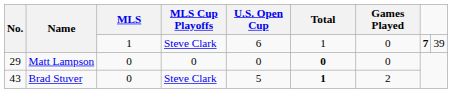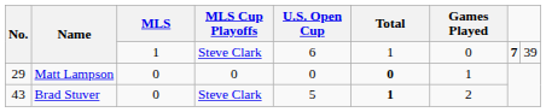 <table class="wikitable sortable" style="text-align: center;">
 <tr>
 <th rowspan=2>No.</th>
 <th rowspan=2>Name</th>
 <th style="width:85px;"><a href='#'>MLS</a></th>
 <th style="width:85px;"><a href='#'>MLS Cup Playoffs</a></th>
 <th style="width:85px;"><a href='#'>U.S. Open Cup</a></th>
 <th style="width:85px;"><strong>Total</strong></th>
 <th style="width:85px;"><strong>Games Played</strong></th>
 </tr>
 <tr>
 <td>1</td>
 <td align=left> <a href='#'>Steve Clark</a></td>
 <td>6</td>
 <td>1</td>
 <td>0</td>
 <td><strong>7</strong></td>
 <td>39</td>
 </tr>
 <tr>
 <td>29</td>
 <td align=left> <a href='#'>Matt Lampson</a></td>
 <td>0</td>
 <td>0</td>
 <td>0</td>
 <td><strong>0</strong></td>
-<td>0</td>
+<td>1</td>
 </tr>
 <tr>
 <td>43</td>
 <td align=left> <a href='#'>Brad Stuver</a></td>
 <td>0</td>
 <td align=left> <a href='#'>Steve Clark</a></td>
 <td>5</td>
 <td><strong>1</strong></td>
 <td>2</td>
 </tr>
 </table>
